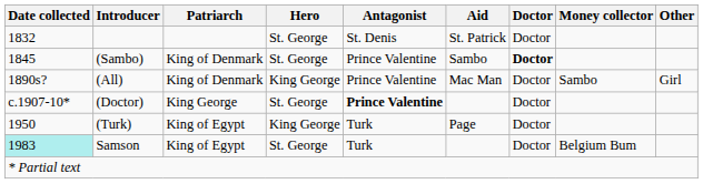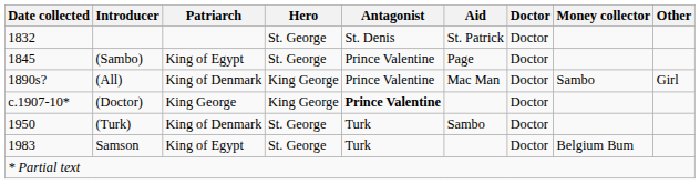 <table class="wikitable">
 <tr>
 <th>Date collected</th>
 <th>Introducer</th>
 <th>Patriarch</th>
 <th>Hero</th>
 <th>Antagonist</th>
 <th>Aid</th>
 <th>Doctor</th>
 <th>Money collector</th>
 <th>Other</th>
 </tr>
 <tr>
 <td>1832</td>
 <td></td>
 <td></td>
 <td>St. George</td>
 <td>St. Denis</td>
 <td>St. Patrick</td>
 <td>Doctor</td>
 <td></td>
 <td></td>
 </tr>
 <tr>
 <td>1845</td>
 <td>(Sambo)</td>
-<td>King of Denmark</td>
+<td>King of Egypt</td>
 <td>St. George</td>
 <td>Prince Valentine</td>
-<td>Sambo</td>
-<td><strong>Doctor</strong></td>
+<td>Page</td>
+<td>Doctor</td>
 <td></td>
 <td></td>
 </tr>
 <tr>
 <td>1890s?</td>
 <td>(All)</td>
 <td>King of Denmark</td>
 <td>King George</td>
 <td>Prince Valentine</td>
 <td>Mac Man</td>
 <td>Doctor</td>
 <td>Sambo</td>
 <td>Girl</td>
 </tr>
 <tr>
 <td>c.1907-10*</td>
 <td>(Doctor)</td>
 <td>King George</td>
-<td>St. George</td>
+<td>King George</td>
 <td><strong>Prince Valentine</strong></td>
 <td></td>
 <td>Doctor</td>
 <td></td>
 <td></td>
 </tr>
 <tr>
 <td>1950</td>
 <td>(Turk)</td>
-<td>King of Egypt</td>
-<td>King George</td>
+<td>King of Denmark</td>
+<td>St. George</td>
 <td>Turk</td>
-<td>Page</td>
+<td>Sambo</td>
 <td>Doctor</td>
 <td></td>
 <td></td>
 </tr>
 <tr>
-<td style="background: paleturquoise;">1983</td>
+<td>1983</td>
 <td>Samson</td>
 <td>King of Egypt</td>
 <td>St. George</td>
 <td>Turk</td>
 <td></td>
 <td>Doctor</td>
 <td>Belgium Bum</td>
 <td></td>
 </tr>
 <tr>
 <td colspan="9"><em>* Partial text</em></td>
 </tr>
 </table>
